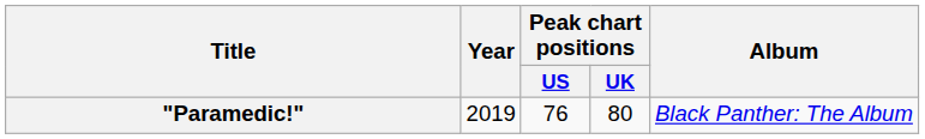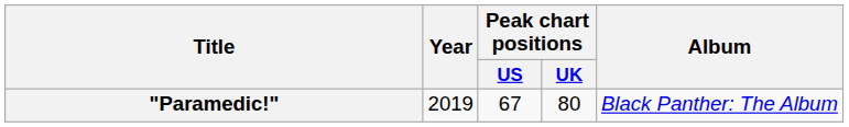 <table class="wikitable plainrowheaders" style="text-align:center;">
 <tr>
 <th scope="col" rowspan="2" style="width:20em;">Title</th>
 <th scope="col" rowspan="2" style="width:1em;">Year</th>
 <th scope="col" colspan="2">Peak chart positions</th>
 <th scope="col" rowspan="2">Album</th>
 </tr>
 <tr>
 <th scope="col" style="width:3em;font-size:90%;"><a href='#'>US</a><br></th>
 <th scope="col" style="width:2.5em;font-size:90%;"><a href='#'>UK</a><br></th>
 </tr>
 <tr>
 <th scope="row">"Paramedic!"</th>
 <td>2019</td>
-<td>76</td>
+<td>67</td>
 <td>80</td>
 <td><em><a href='#'>Black Panther: The Album</a></em></td>
 </tr>
 </table>
